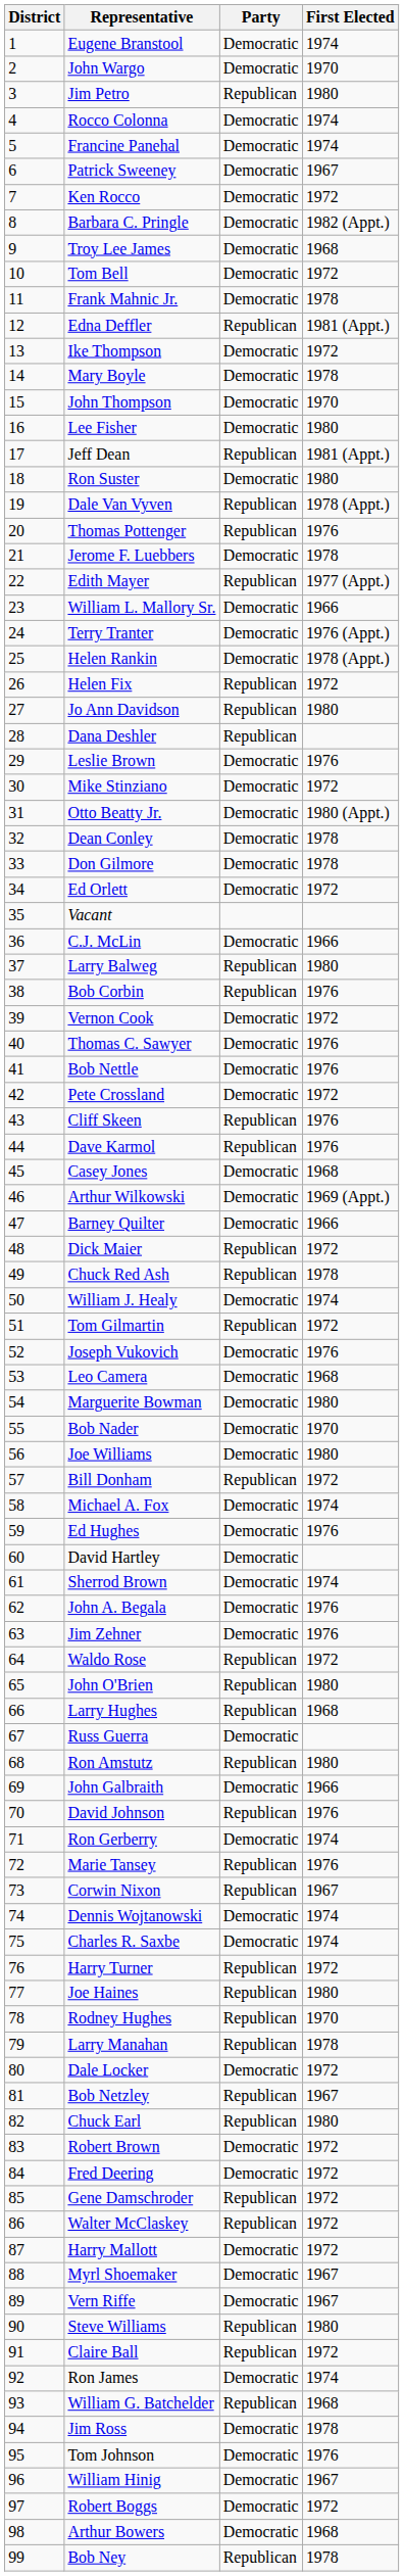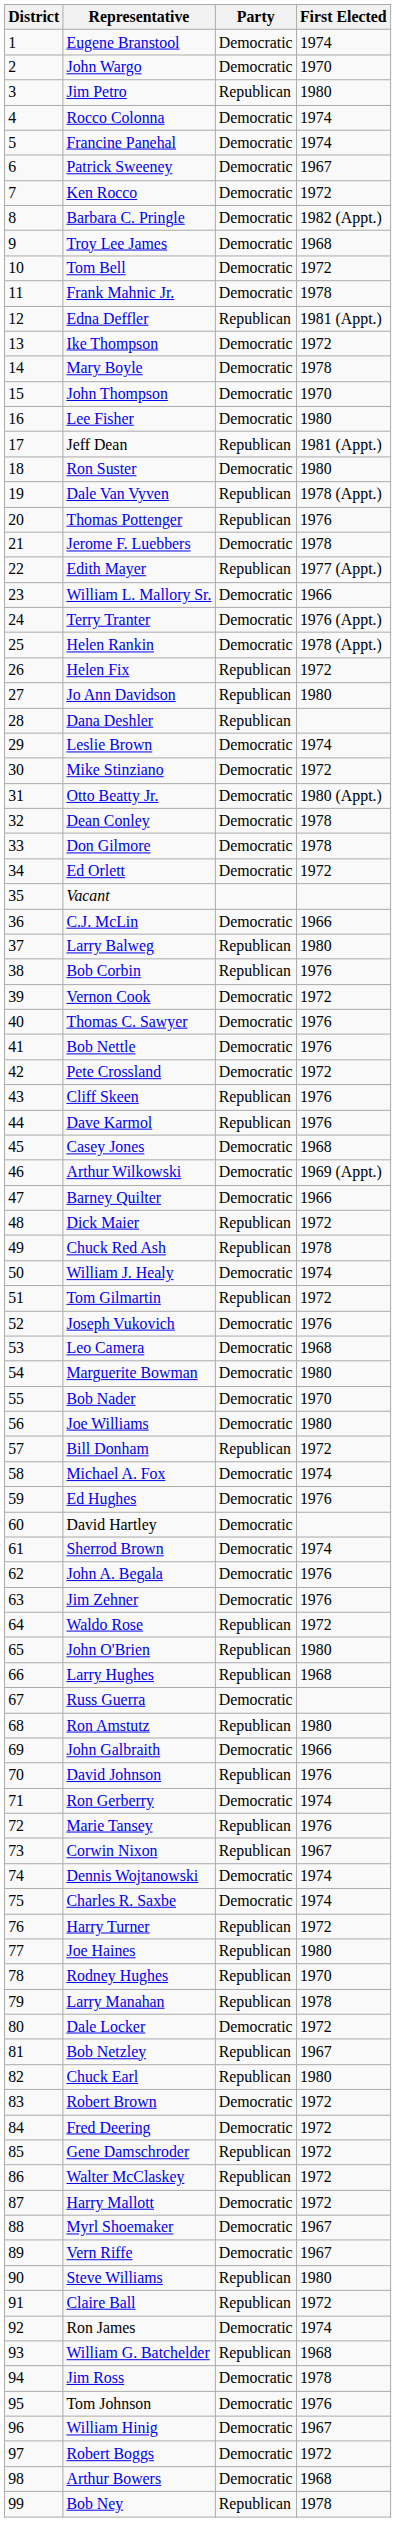 <table class="wikitable sortable">
 <tr>
 <th>District</th>
 <th>Representative</th>
 <th>Party</th>
 <th>First Elected</th>
 </tr>
 <tr>
 <td>1</td>
 <td><a href='#'>Eugene Branstool</a></td>
 <td>Democratic</td>
 <td>1974</td>
 </tr>
 <tr>
 <td>2</td>
 <td><a href='#'>John Wargo</a></td>
 <td>Democratic</td>
 <td>1970</td>
 </tr>
 <tr>
 <td>3</td>
 <td><a href='#'>Jim Petro</a></td>
 <td>Republican</td>
 <td>1980</td>
 </tr>
 <tr>
 <td>4</td>
 <td><a href='#'>Rocco Colonna</a></td>
 <td>Democratic</td>
 <td>1974</td>
 </tr>
 <tr>
 <td>5</td>
 <td><a href='#'>Francine Panehal</a></td>
 <td>Democratic</td>
 <td>1974</td>
 </tr>
 <tr>
 <td>6</td>
 <td><a href='#'>Patrick Sweeney</a></td>
 <td>Democratic</td>
 <td>1967</td>
 </tr>
 <tr>
 <td>7</td>
 <td><a href='#'>Ken Rocco</a></td>
 <td>Democratic</td>
 <td>1972</td>
 </tr>
 <tr>
 <td>8</td>
 <td><a href='#'>Barbara C. Pringle</a></td>
 <td>Democratic</td>
 <td>1982 (Appt.)</td>
 </tr>
 <tr>
 <td>9</td>
 <td><a href='#'>Troy Lee James</a></td>
 <td>Democratic</td>
 <td>1968</td>
 </tr>
 <tr>
 <td>10</td>
 <td><a href='#'>Tom Bell</a></td>
 <td>Democratic</td>
 <td>1972</td>
 </tr>
 <tr>
 <td>11</td>
 <td><a href='#'>Frank Mahnic Jr.</a></td>
 <td>Democratic</td>
 <td>1978</td>
 </tr>
 <tr>
 <td>12</td>
 <td><a href='#'>Edna Deffler</a></td>
 <td>Republican</td>
 <td>1981 (Appt.)</td>
 </tr>
 <tr>
 <td>13</td>
 <td><a href='#'>Ike Thompson</a></td>
 <td>Democratic</td>
 <td>1972</td>
 </tr>
 <tr>
 <td>14</td>
 <td><a href='#'>Mary Boyle</a></td>
 <td>Democratic</td>
 <td>1978</td>
 </tr>
 <tr>
 <td>15</td>
 <td><a href='#'>John Thompson</a></td>
 <td>Democratic</td>
 <td>1970</td>
 </tr>
 <tr>
 <td>16</td>
 <td><a href='#'>Lee Fisher</a></td>
 <td>Democratic</td>
 <td>1980</td>
 </tr>
 <tr>
 <td>17</td>
 <td>Jeff Dean</td>
 <td>Republican</td>
 <td>1981 (Appt.)</td>
 </tr>
 <tr>
 <td>18</td>
 <td><a href='#'>Ron Suster</a></td>
 <td>Democratic</td>
 <td>1980</td>
 </tr>
 <tr>
 <td>19</td>
 <td><a href='#'>Dale Van Vyven</a></td>
 <td>Republican</td>
 <td>1978 (Appt.)</td>
 </tr>
 <tr>
 <td>20</td>
 <td><a href='#'>Thomas Pottenger</a></td>
 <td>Republican</td>
 <td>1976</td>
 </tr>
 <tr>
 <td>21</td>
 <td><a href='#'>Jerome F. Luebbers</a></td>
 <td>Democratic</td>
 <td>1978</td>
 </tr>
 <tr>
 <td>22</td>
 <td><a href='#'>Edith Mayer</a></td>
 <td>Republican</td>
 <td>1977 (Appt.)</td>
 </tr>
 <tr>
 <td>23</td>
 <td><a href='#'>William L. Mallory Sr.</a></td>
 <td>Democratic</td>
 <td>1966</td>
 </tr>
 <tr>
 <td>24</td>
 <td><a href='#'>Terry Tranter</a></td>
 <td>Democratic</td>
 <td>1976 (Appt.)</td>
 </tr>
 <tr>
 <td>25</td>
 <td><a href='#'>Helen Rankin</a></td>
 <td>Democratic</td>
 <td>1978 (Appt.)</td>
 </tr>
 <tr>
 <td>26</td>
 <td><a href='#'>Helen Fix</a></td>
 <td>Republican</td>
 <td>1972</td>
 </tr>
 <tr>
 <td>27</td>
 <td><a href='#'>Jo Ann Davidson</a></td>
 <td>Republican</td>
 <td>1980</td>
 </tr>
 <tr>
 <td>28</td>
 <td><a href='#'>Dana Deshler</a></td>
 <td>Republican</td>
 <td></td>
 </tr>
 <tr>
 <td>29</td>
 <td><a href='#'>Leslie Brown</a></td>
 <td>Democratic</td>
-<td>1976</td>
+<td>1974</td>
 </tr>
 <tr>
 <td>30</td>
 <td><a href='#'>Mike Stinziano</a></td>
 <td>Democratic</td>
 <td>1972</td>
 </tr>
 <tr>
 <td>31</td>
 <td><a href='#'>Otto Beatty Jr.</a></td>
 <td>Democratic</td>
 <td>1980 (Appt.)</td>
 </tr>
 <tr>
 <td>32</td>
 <td><a href='#'>Dean Conley</a></td>
 <td>Democratic</td>
 <td>1978</td>
 </tr>
 <tr>
 <td>33</td>
 <td><a href='#'>Don Gilmore</a></td>
 <td>Democratic</td>
 <td>1978</td>
 </tr>
 <tr>
 <td>34</td>
 <td><a href='#'>Ed Orlett</a></td>
 <td>Democratic</td>
 <td>1972</td>
 </tr>
 <tr>
 <td>35</td>
 <td><em>Vacant</em></td>
 <td></td>
 <td></td>
 </tr>
 <tr>
 <td>36</td>
 <td><a href='#'>C.J. McLin</a></td>
 <td>Democratic</td>
 <td>1966</td>
 </tr>
 <tr>
 <td>37</td>
 <td><a href='#'>Larry Balweg</a></td>
 <td>Republican</td>
 <td>1980</td>
 </tr>
 <tr>
 <td>38</td>
 <td><a href='#'>Bob Corbin</a></td>
 <td>Republican</td>
 <td>1976</td>
 </tr>
 <tr>
 <td>39</td>
 <td><a href='#'>Vernon Cook</a></td>
 <td>Democratic</td>
 <td>1972</td>
 </tr>
 <tr>
 <td>40</td>
 <td><a href='#'>Thomas C. Sawyer</a></td>
 <td>Democratic</td>
 <td>1976</td>
 </tr>
 <tr>
 <td>41</td>
 <td><a href='#'>Bob Nettle</a></td>
 <td>Democratic</td>
 <td>1976</td>
 </tr>
 <tr>
 <td>42</td>
 <td><a href='#'>Pete Crossland</a></td>
 <td>Democratic</td>
 <td>1972</td>
 </tr>
 <tr>
 <td>43</td>
 <td><a href='#'>Cliff Skeen</a></td>
 <td>Republican</td>
 <td>1976</td>
 </tr>
 <tr>
 <td>44</td>
 <td><a href='#'>Dave Karmol</a></td>
 <td>Republican</td>
 <td>1976</td>
 </tr>
 <tr>
 <td>45</td>
 <td><a href='#'>Casey Jones</a></td>
 <td>Democratic</td>
 <td>1968</td>
 </tr>
 <tr>
 <td>46</td>
 <td><a href='#'>Arthur Wilkowski</a></td>
 <td>Democratic</td>
 <td>1969 (Appt.)</td>
 </tr>
 <tr>
 <td>47</td>
 <td><a href='#'>Barney Quilter</a></td>
 <td>Democratic</td>
 <td>1966</td>
 </tr>
 <tr>
 <td>48</td>
 <td><a href='#'>Dick Maier</a></td>
 <td>Republican</td>
 <td>1972</td>
 </tr>
 <tr>
 <td>49</td>
 <td><a href='#'>Chuck Red Ash</a></td>
 <td>Republican</td>
 <td>1978</td>
 </tr>
 <tr>
 <td>50</td>
 <td><a href='#'>William J. Healy</a></td>
 <td>Democratic</td>
 <td>1974</td>
 </tr>
 <tr>
 <td>51</td>
 <td><a href='#'>Tom Gilmartin</a></td>
 <td>Republican</td>
 <td>1972</td>
 </tr>
 <tr>
 <td>52</td>
 <td><a href='#'>Joseph Vukovich</a></td>
 <td>Democratic</td>
 <td>1976</td>
 </tr>
 <tr>
 <td>53</td>
 <td><a href='#'>Leo Camera</a></td>
 <td>Democratic</td>
 <td>1968</td>
 </tr>
 <tr>
 <td>54</td>
 <td><a href='#'>Marguerite Bowman</a></td>
 <td>Democratic</td>
 <td>1980</td>
 </tr>
 <tr>
 <td>55</td>
 <td><a href='#'>Bob Nader</a></td>
 <td>Democratic</td>
 <td>1970</td>
 </tr>
 <tr>
 <td>56</td>
 <td><a href='#'>Joe Williams</a></td>
 <td>Democratic</td>
 <td>1980</td>
 </tr>
 <tr>
 <td>57</td>
 <td><a href='#'>Bill Donham</a></td>
 <td>Republican</td>
 <td>1972</td>
 </tr>
 <tr>
 <td>58</td>
 <td><a href='#'>Michael A. Fox</a></td>
 <td>Democratic</td>
 <td>1974</td>
 </tr>
 <tr>
 <td>59</td>
 <td><a href='#'>Ed Hughes</a></td>
 <td>Democratic</td>
 <td>1976</td>
 </tr>
 <tr>
 <td>60</td>
 <td>David Hartley</td>
 <td>Democratic</td>
 <td></td>
 </tr>
 <tr>
 <td>61</td>
 <td><a href='#'>Sherrod Brown</a></td>
 <td>Democratic</td>
 <td>1974</td>
 </tr>
 <tr>
 <td>62</td>
 <td><a href='#'>John A. Begala</a></td>
 <td>Democratic</td>
 <td>1976</td>
 </tr>
 <tr>
 <td>63</td>
 <td><a href='#'>Jim Zehner</a></td>
 <td>Democratic</td>
 <td>1976</td>
 </tr>
 <tr>
 <td>64</td>
 <td><a href='#'>Waldo Rose</a></td>
 <td>Republican</td>
 <td>1972</td>
 </tr>
 <tr>
 <td>65</td>
 <td><a href='#'>John O'Brien</a></td>
 <td>Republican</td>
 <td>1980</td>
 </tr>
 <tr>
 <td>66</td>
 <td><a href='#'>Larry Hughes</a></td>
 <td>Republican</td>
 <td>1968</td>
 </tr>
 <tr>
 <td>67</td>
 <td><a href='#'>Russ Guerra</a></td>
 <td>Democratic</td>
 <td></td>
 </tr>
 <tr>
 <td>68</td>
 <td><a href='#'>Ron Amstutz</a></td>
 <td>Republican</td>
 <td>1980</td>
 </tr>
 <tr>
 <td>69</td>
 <td><a href='#'>John Galbraith</a></td>
 <td>Democratic</td>
 <td>1966</td>
 </tr>
 <tr>
 <td>70</td>
 <td><a href='#'>David Johnson</a></td>
 <td>Republican</td>
 <td>1976</td>
 </tr>
 <tr>
 <td>71</td>
 <td><a href='#'>Ron Gerberry</a></td>
 <td>Democratic</td>
 <td>1974</td>
 </tr>
 <tr>
 <td>72</td>
 <td><a href='#'>Marie Tansey</a></td>
 <td>Republican</td>
 <td>1976</td>
 </tr>
 <tr>
 <td>73</td>
 <td><a href='#'>Corwin Nixon</a></td>
 <td>Republican</td>
 <td>1967</td>
 </tr>
 <tr>
 <td>74</td>
 <td><a href='#'>Dennis Wojtanowski</a></td>
 <td>Democratic</td>
 <td>1974</td>
 </tr>
 <tr>
 <td>75</td>
 <td><a href='#'>Charles R. Saxbe</a></td>
 <td>Democratic</td>
 <td>1974</td>
 </tr>
 <tr>
 <td>76</td>
 <td><a href='#'>Harry Turner</a></td>
 <td>Republican</td>
 <td>1972</td>
 </tr>
 <tr>
 <td>77</td>
 <td><a href='#'>Joe Haines</a></td>
 <td>Republican</td>
 <td>1980</td>
 </tr>
 <tr>
 <td>78</td>
 <td><a href='#'>Rodney Hughes</a></td>
 <td>Republican</td>
 <td>1970</td>
 </tr>
 <tr>
 <td>79</td>
 <td><a href='#'>Larry Manahan</a></td>
 <td>Republican</td>
 <td>1978</td>
 </tr>
 <tr>
 <td>80</td>
 <td><a href='#'>Dale Locker</a></td>
 <td>Democratic</td>
 <td>1972</td>
 </tr>
 <tr>
 <td>81</td>
 <td><a href='#'>Bob Netzley</a></td>
 <td>Republican</td>
 <td>1967</td>
 </tr>
 <tr>
 <td>82</td>
 <td><a href='#'>Chuck Earl</a></td>
 <td>Republican</td>
 <td>1980</td>
 </tr>
 <tr>
 <td>83</td>
 <td><a href='#'>Robert Brown</a></td>
 <td>Democratic</td>
 <td>1972</td>
 </tr>
 <tr>
 <td>84</td>
 <td><a href='#'>Fred Deering</a></td>
 <td>Democratic</td>
 <td>1972</td>
 </tr>
 <tr>
 <td>85</td>
 <td><a href='#'>Gene Damschroder</a></td>
 <td>Republican</td>
 <td>1972</td>
 </tr>
 <tr>
 <td>86</td>
 <td><a href='#'>Walter McClaskey</a></td>
 <td>Republican</td>
 <td>1972</td>
 </tr>
 <tr>
 <td>87</td>
 <td><a href='#'>Harry Mallott</a></td>
 <td>Democratic</td>
 <td>1972</td>
 </tr>
 <tr>
 <td>88</td>
 <td><a href='#'>Myrl Shoemaker</a></td>
 <td>Democratic</td>
 <td>1967</td>
 </tr>
 <tr>
 <td>89</td>
 <td><a href='#'>Vern Riffe</a></td>
 <td>Democratic</td>
 <td>1967</td>
 </tr>
 <tr>
 <td>90</td>
 <td><a href='#'>Steve Williams</a></td>
 <td>Republican</td>
 <td>1980</td>
 </tr>
 <tr>
 <td>91</td>
 <td><a href='#'>Claire Ball</a></td>
 <td>Republican</td>
 <td>1972</td>
 </tr>
 <tr>
 <td>92</td>
 <td>Ron James</td>
 <td>Democratic</td>
 <td>1974</td>
 </tr>
 <tr>
 <td>93</td>
 <td><a href='#'>William G. Batchelder</a></td>
 <td>Republican</td>
 <td>1968</td>
 </tr>
 <tr>
 <td>94</td>
 <td><a href='#'>Jim Ross</a></td>
 <td>Democratic</td>
 <td>1978</td>
 </tr>
 <tr>
 <td>95</td>
 <td>Tom Johnson</td>
 <td>Democratic</td>
 <td>1976</td>
 </tr>
 <tr>
 <td>96</td>
 <td><a href='#'>William Hinig</a></td>
 <td>Democratic</td>
 <td>1967</td>
 </tr>
 <tr>
 <td>97</td>
 <td><a href='#'>Robert Boggs</a></td>
 <td>Democratic</td>
 <td>1972</td>
 </tr>
 <tr>
 <td>98</td>
 <td><a href='#'>Arthur Bowers</a></td>
 <td>Democratic</td>
 <td>1968</td>
 </tr>
 <tr>
 <td>99</td>
 <td><a href='#'>Bob Ney</a></td>
 <td>Republican</td>
 <td>1978</td>
 </tr>
 </table>
